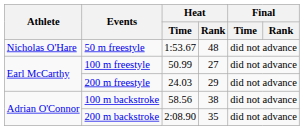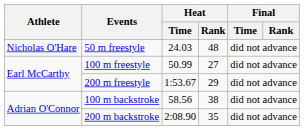 <table class=wikitable style="font-size:90%">
 <tr>
 <th rowspan="2">Athlete</th>
 <th rowspan="2">Events</th>
 <th colspan="2">Heat</th>
 <th colspan="2">Final</th>
 </tr>
 <tr>
 <th>Time</th>
 <th>Rank</th>
 <th>Time</th>
 <th>Rank</th>
 </tr>
 <tr>
 <td><a href='#'>Nicholas O'Hare</a></td>
 <td><a href='#'>50 m freestyle</a></td>
-<td align="center">1:53.67</td>
+<td align="center">24.03</td>
 <td align="center">48</td>
 <td align="center" colspan="2">did not advance</td>
 </tr>
 <tr>
 <td rowspan="2"><a href='#'>Earl McCarthy</a></td>
 <td><a href='#'>100 m freestyle</a></td>
 <td align="center">50.99</td>
 <td align="center">27</td>
 <td align="center" colspan="2">did not advance</td>
 </tr>
 <tr>
 <td><a href='#'>200 m freestyle</a></td>
-<td align="center">24.03</td>
+<td align="center">1:53.67</td>
 <td align="center">29</td>
 <td align="center" colspan="2">did not advance</td>
 </tr>
 <tr>
 <td rowspan="2"><a href='#'>Adrian O'Connor</a></td>
 <td><a href='#'>100 m backstroke</a></td>
 <td align="center">58.56</td>
 <td align="center">38</td>
 <td align="center" colspan="2">did not advance</td>
 </tr>
 <tr>
 <td><a href='#'>200 m backstroke</a></td>
 <td align="center">2:08.90</td>
 <td align="center">35</td>
 <td align="center" colspan="2">did not advance</td>
 </tr>
 </table>
